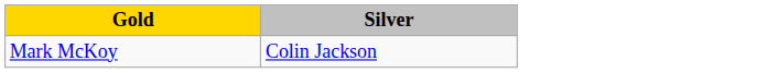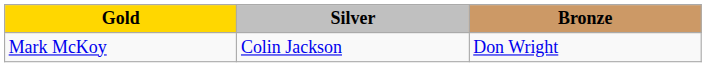 <table class="wikitable" style="text-align:left">
 <tr align="center">
 <td width=200 bgcolor=gold><strong>Gold</strong></td>
 <td width=200 bgcolor=silver><strong>Silver</strong></td>
+<td width=200 bgcolor=CC9966><strong>Bronze</strong></td>
 </tr>
 <tr>
 <td><a href='#'>Mark McKoy</a><br><em></em></td>
 <td><a href='#'>Colin Jackson</a><br><em></em></td>
+<td><a href='#'>Don Wright</a><br><em></em></td>
 </tr>
 </table>
